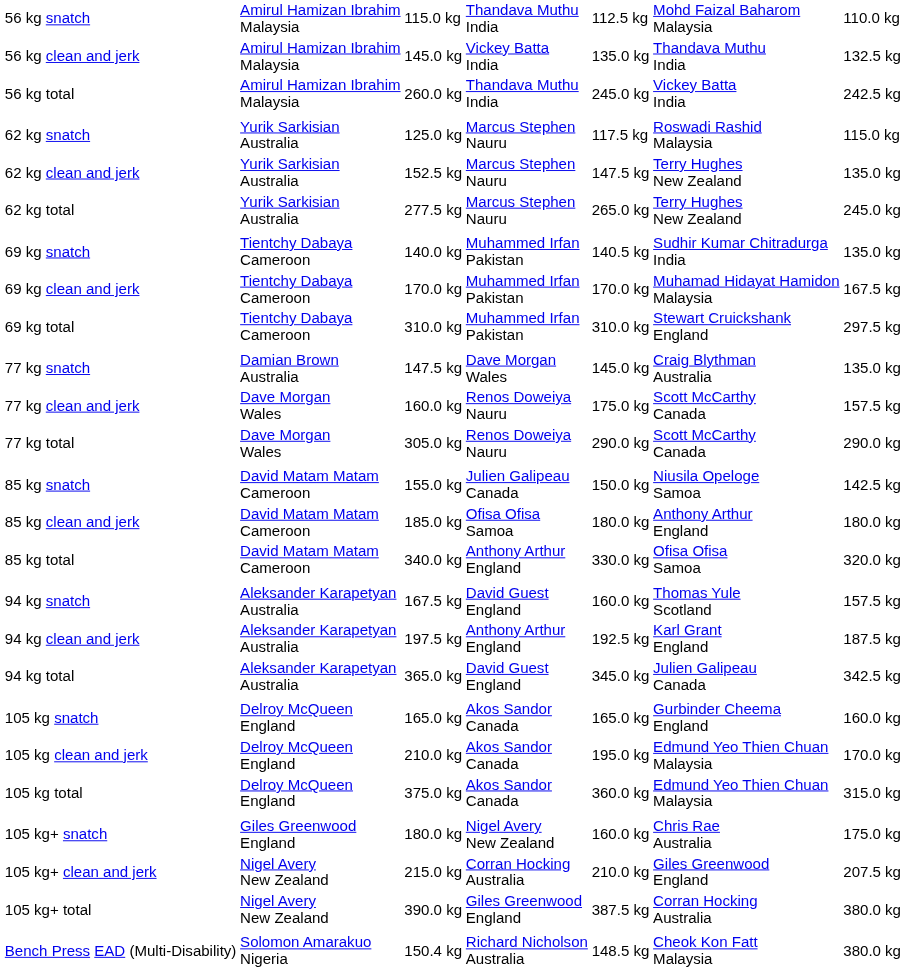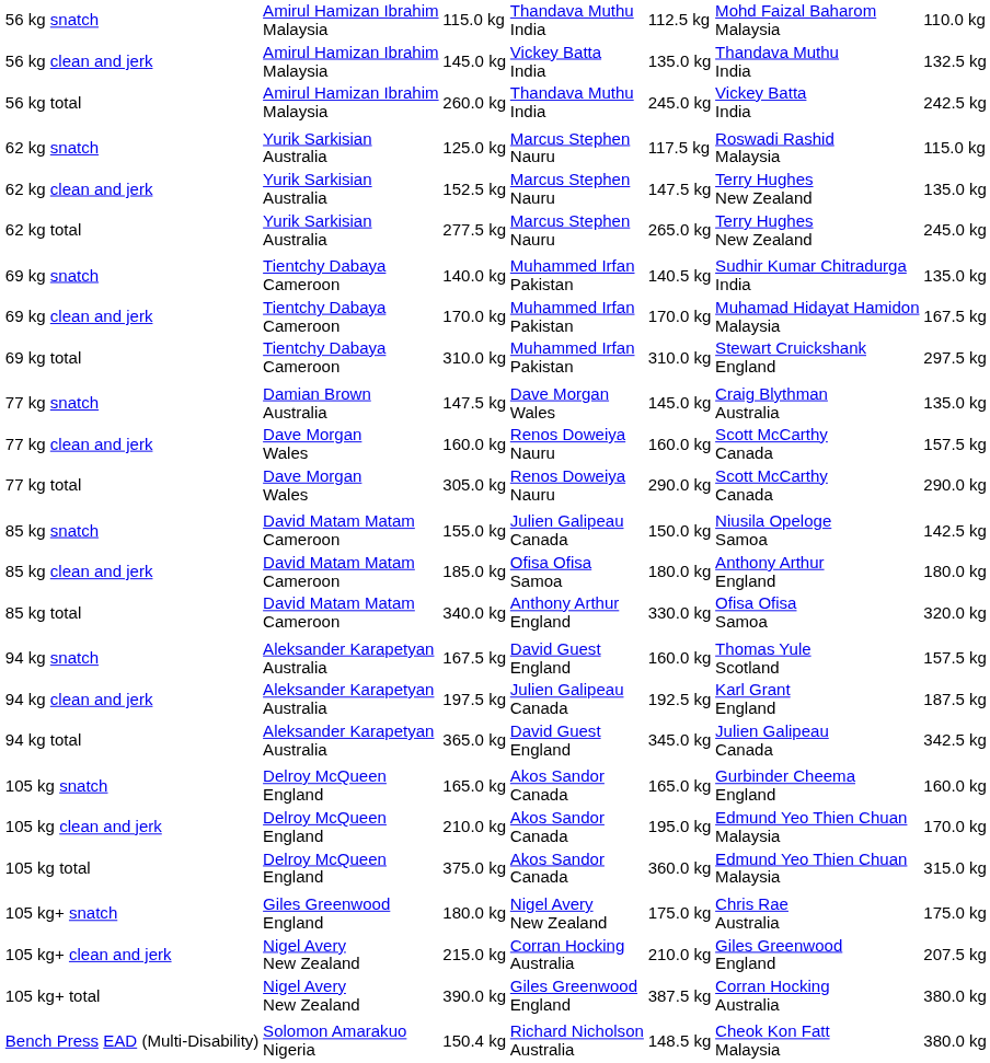 <table>
 <tr>
 <td>56 kg <a href='#'>snatch</a></td>
 <td><a href='#'>Amirul Hamizan Ibrahim</a><br> Malaysia</td>
 <td>115.0 kg</td>
 <td><a href='#'>Thandava Muthu</a><br> India</td>
 <td>112.5 kg</td>
 <td><a href='#'>Mohd Faizal Baharom</a><br> Malaysia</td>
 <td>110.0 kg</td>
 </tr>
 <tr>
 <td>56 kg <a href='#'>clean and jerk</a></td>
 <td><a href='#'>Amirul Hamizan Ibrahim</a><br> Malaysia</td>
 <td>145.0 kg</td>
 <td><a href='#'>Vickey Batta</a><br> India</td>
 <td>135.0 kg</td>
 <td><a href='#'>Thandava Muthu</a><br> India</td>
 <td>132.5 kg</td>
 </tr>
 <tr>
 <td>56 kg total</td>
 <td><a href='#'>Amirul Hamizan Ibrahim</a><br> Malaysia</td>
 <td>260.0 kg</td>
 <td><a href='#'>Thandava Muthu</a><br> India</td>
 <td>245.0 kg</td>
 <td><a href='#'>Vickey Batta</a><br> India</td>
 <td>242.5 kg</td>
 </tr>
 <tr>
 <td></td>
 </tr>
 <tr>
 <td>62 kg <a href='#'>snatch</a></td>
 <td><a href='#'>Yurik Sarkisian</a><br> Australia</td>
 <td>125.0 kg</td>
 <td><a href='#'>Marcus Stephen</a><br> Nauru</td>
 <td>117.5 kg</td>
 <td><a href='#'>Roswadi Rashid</a><br> Malaysia</td>
 <td>115.0 kg</td>
 </tr>
 <tr>
 <td>62 kg <a href='#'>clean and jerk</a></td>
 <td><a href='#'>Yurik Sarkisian</a><br> Australia</td>
 <td>152.5 kg</td>
 <td><a href='#'>Marcus Stephen</a><br> Nauru</td>
 <td>147.5 kg</td>
 <td><a href='#'>Terry Hughes</a><br> New Zealand</td>
 <td>135.0 kg</td>
 </tr>
 <tr>
 <td>62 kg total</td>
 <td><a href='#'>Yurik Sarkisian</a><br> Australia</td>
 <td>277.5 kg</td>
 <td><a href='#'>Marcus Stephen</a><br> Nauru</td>
 <td>265.0 kg</td>
 <td><a href='#'>Terry Hughes</a><br> New Zealand</td>
 <td>245.0 kg</td>
 </tr>
 <tr>
 <td></td>
 </tr>
 <tr>
 <td>69 kg <a href='#'>snatch</a></td>
 <td><a href='#'>Tientchy Dabaya</a><br> Cameroon</td>
 <td>140.0 kg</td>
 <td><a href='#'>Muhammed Irfan</a><br> Pakistan</td>
 <td>140.5 kg</td>
 <td><a href='#'>Sudhir Kumar Chitradurga</a><br> India</td>
 <td>135.0 kg</td>
 </tr>
 <tr>
 <td>69 kg <a href='#'>clean and jerk</a></td>
 <td><a href='#'>Tientchy Dabaya</a><br> Cameroon</td>
 <td>170.0 kg</td>
 <td><a href='#'>Muhammed Irfan</a><br> Pakistan</td>
 <td>170.0 kg</td>
 <td><a href='#'>Muhamad Hidayat Hamidon</a><br> Malaysia</td>
 <td>167.5 kg</td>
 </tr>
 <tr>
 <td>69 kg total</td>
 <td><a href='#'>Tientchy Dabaya</a><br> Cameroon</td>
 <td>310.0 kg</td>
 <td><a href='#'>Muhammed Irfan</a><br> Pakistan</td>
 <td>310.0 kg</td>
 <td><a href='#'>Stewart Cruickshank</a><br> England</td>
 <td>297.5 kg</td>
 </tr>
 <tr>
 <td></td>
 </tr>
 <tr>
 <td>77 kg <a href='#'>snatch</a></td>
 <td><a href='#'>Damian Brown</a><br> Australia</td>
 <td>147.5 kg</td>
 <td><a href='#'>Dave Morgan</a><br> Wales</td>
 <td>145.0 kg</td>
 <td><a href='#'>Craig Blythman</a><br> Australia</td>
 <td>135.0 kg</td>
 </tr>
 <tr>
 <td>77 kg <a href='#'>clean and jerk</a></td>
 <td><a href='#'>Dave Morgan</a><br> Wales</td>
 <td>160.0 kg</td>
 <td><a href='#'>Renos Doweiya</a><br> Nauru</td>
-<td>175.0 kg</td>
+<td>160.0 kg</td>
 <td><a href='#'>Scott McCarthy</a><br> Canada</td>
 <td>157.5 kg</td>
 </tr>
 <tr>
 <td>77 kg total</td>
 <td><a href='#'>Dave Morgan</a><br> Wales</td>
 <td>305.0 kg</td>
 <td><a href='#'>Renos Doweiya</a><br> Nauru</td>
 <td>290.0 kg</td>
 <td><a href='#'>Scott McCarthy</a><br> Canada</td>
 <td>290.0 kg</td>
 </tr>
 <tr>
 <td></td>
 </tr>
 <tr>
 <td>85 kg <a href='#'>snatch</a></td>
 <td><a href='#'>David Matam Matam</a><br> Cameroon</td>
 <td>155.0 kg</td>
 <td><a href='#'>Julien Galipeau</a><br> Canada</td>
 <td>150.0 kg</td>
 <td><a href='#'>Niusila Opeloge</a><br> Samoa</td>
 <td>142.5 kg</td>
 </tr>
 <tr>
 <td>85 kg <a href='#'>clean and jerk</a></td>
 <td><a href='#'>David Matam Matam</a><br> Cameroon</td>
 <td>185.0 kg</td>
 <td><a href='#'>Ofisa Ofisa</a><br> Samoa</td>
 <td>180.0 kg</td>
 <td><a href='#'>Anthony Arthur</a><br> England</td>
 <td>180.0 kg</td>
 </tr>
 <tr>
 <td>85 kg total</td>
 <td><a href='#'>David Matam Matam</a><br> Cameroon</td>
 <td>340.0 kg</td>
 <td><a href='#'>Anthony Arthur</a><br> England</td>
 <td>330.0 kg</td>
 <td><a href='#'>Ofisa Ofisa</a><br> Samoa</td>
 <td>320.0 kg</td>
 </tr>
 <tr>
 <td></td>
 </tr>
 <tr>
 <td>94 kg <a href='#'>snatch</a></td>
 <td><a href='#'>Aleksander Karapetyan</a><br> Australia</td>
 <td>167.5 kg</td>
 <td><a href='#'>David Guest</a><br> England</td>
 <td>160.0 kg</td>
 <td><a href='#'>Thomas Yule</a><br> Scotland</td>
 <td>157.5 kg</td>
 </tr>
 <tr>
 <td>94 kg <a href='#'>clean and jerk</a></td>
 <td><a href='#'>Aleksander Karapetyan</a><br> Australia</td>
 <td>197.5 kg</td>
-<td><a href='#'>Anthony Arthur</a><br> England</td>
+<td><a href='#'>Julien Galipeau</a><br> Canada</td>
 <td>192.5 kg</td>
 <td><a href='#'>Karl Grant</a><br> England</td>
 <td>187.5 kg</td>
 </tr>
 <tr>
 <td>94 kg total</td>
 <td><a href='#'>Aleksander Karapetyan</a><br> Australia</td>
 <td>365.0 kg</td>
 <td><a href='#'>David Guest</a><br> England</td>
 <td>345.0 kg</td>
 <td><a href='#'>Julien Galipeau</a><br> Canada</td>
 <td>342.5 kg</td>
 </tr>
 <tr>
 <td></td>
 </tr>
 <tr>
 <td>105 kg <a href='#'>snatch</a></td>
 <td><a href='#'>Delroy McQueen</a><br> England</td>
 <td>165.0 kg</td>
 <td><a href='#'>Akos Sandor</a><br> Canada</td>
 <td>165.0 kg</td>
 <td><a href='#'>Gurbinder Cheema</a><br> England</td>
 <td>160.0 kg</td>
 </tr>
 <tr>
 <td>105 kg <a href='#'>clean and jerk</a></td>
 <td><a href='#'>Delroy McQueen</a><br> England</td>
 <td>210.0 kg</td>
 <td><a href='#'>Akos Sandor</a><br> Canada</td>
 <td>195.0 kg</td>
 <td><a href='#'>Edmund Yeo Thien Chuan</a><br> Malaysia</td>
 <td>170.0 kg</td>
 </tr>
 <tr>
 <td>105 kg total</td>
 <td><a href='#'>Delroy McQueen</a><br> England</td>
 <td>375.0 kg</td>
 <td><a href='#'>Akos Sandor</a><br> Canada</td>
 <td>360.0 kg</td>
 <td><a href='#'>Edmund Yeo Thien Chuan</a><br> Malaysia</td>
 <td>315.0 kg</td>
 </tr>
 <tr>
 <td></td>
 </tr>
 <tr>
 <td>105 kg+ <a href='#'>snatch</a></td>
 <td><a href='#'>Giles Greenwood</a><br> England</td>
 <td>180.0 kg</td>
 <td><a href='#'>Nigel Avery</a><br> New Zealand</td>
-<td>160.0 kg</td>
+<td>175.0 kg</td>
 <td><a href='#'>Chris Rae</a><br> Australia</td>
 <td>175.0 kg</td>
 </tr>
 <tr>
 <td>105 kg+ <a href='#'>clean and jerk</a></td>
 <td><a href='#'>Nigel Avery</a><br> New Zealand</td>
 <td>215.0 kg</td>
 <td><a href='#'>Corran Hocking</a><br> Australia</td>
 <td>210.0 kg</td>
 <td><a href='#'>Giles Greenwood</a><br> England</td>
 <td>207.5 kg</td>
 </tr>
 <tr>
 <td>105 kg+ total</td>
 <td><a href='#'>Nigel Avery</a><br> New Zealand</td>
 <td>390.0 kg</td>
 <td><a href='#'>Giles Greenwood</a><br> England</td>
 <td>387.5 kg</td>
 <td><a href='#'>Corran Hocking</a><br> Australia</td>
 <td>380.0 kg</td>
 </tr>
 <tr>
 <td></td>
 </tr>
 <tr>
 <td><a href='#'>Bench Press</a> <a href='#'>EAD</a> (Multi-Disability)</td>
 <td><a href='#'>Solomon Amarakuo</a><br> Nigeria</td>
 <td>150.4 kg</td>
 <td><a href='#'>Richard Nicholson</a><br> Australia</td>
 <td>148.5 kg</td>
 <td><a href='#'>Cheok Kon Fatt</a><br> Malaysia</td>
 <td>380.0 kg</td>
 </tr>
 </table>
